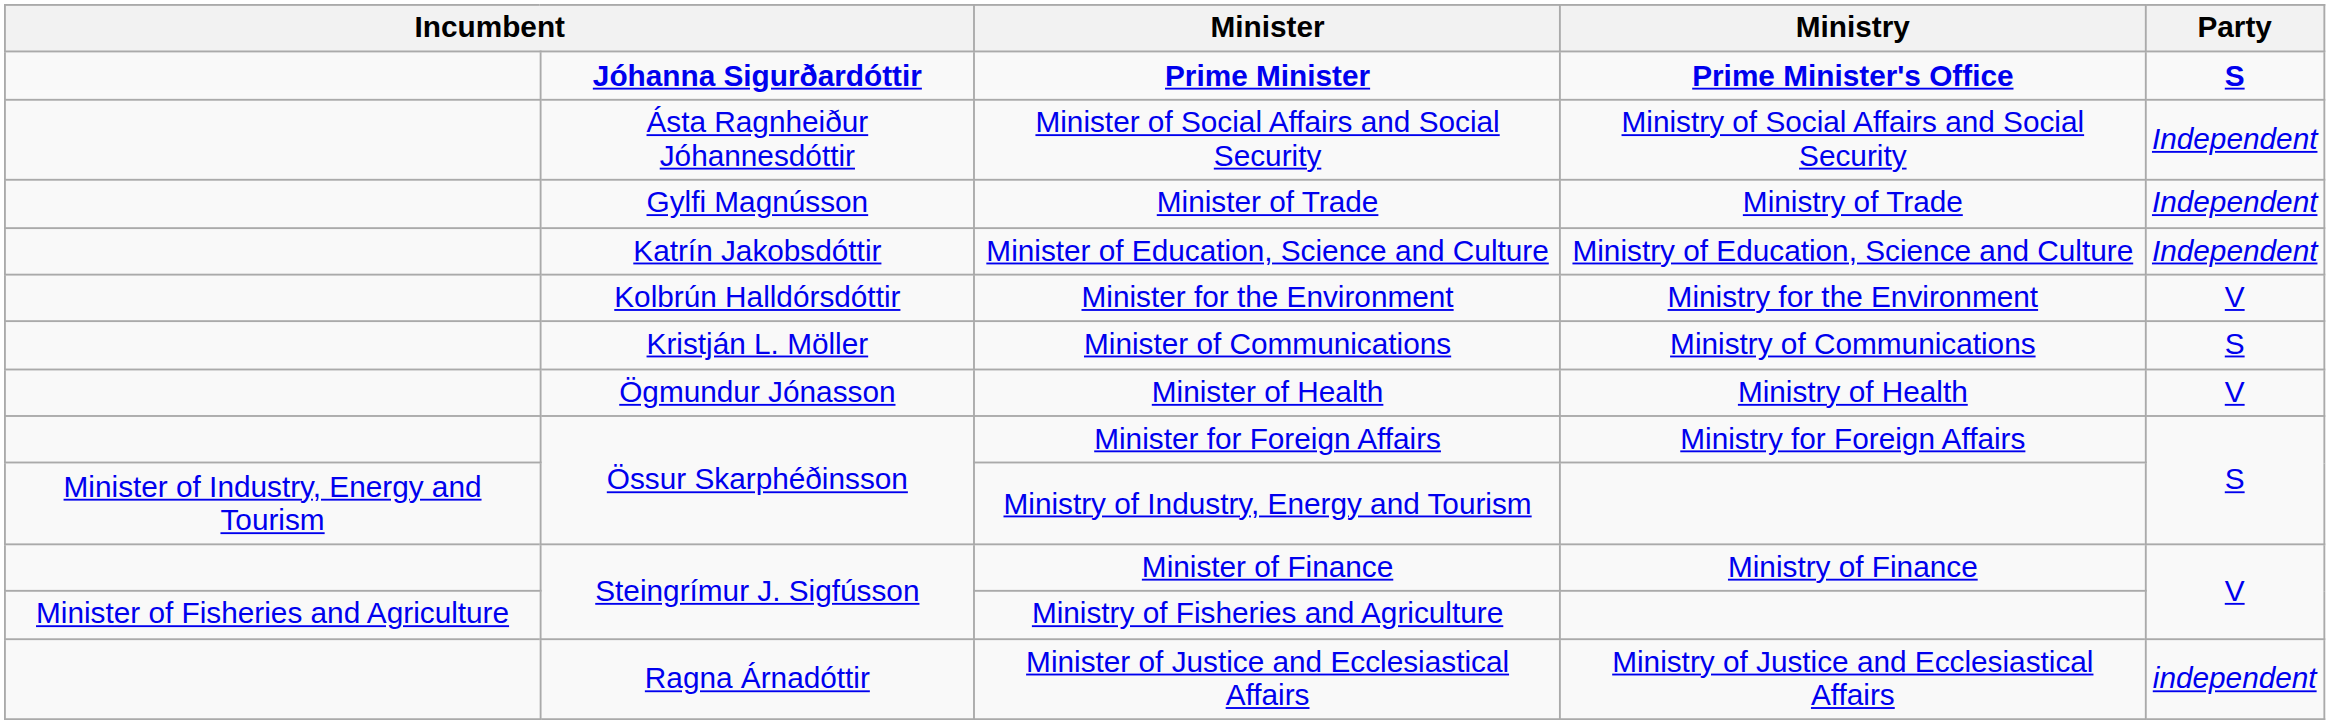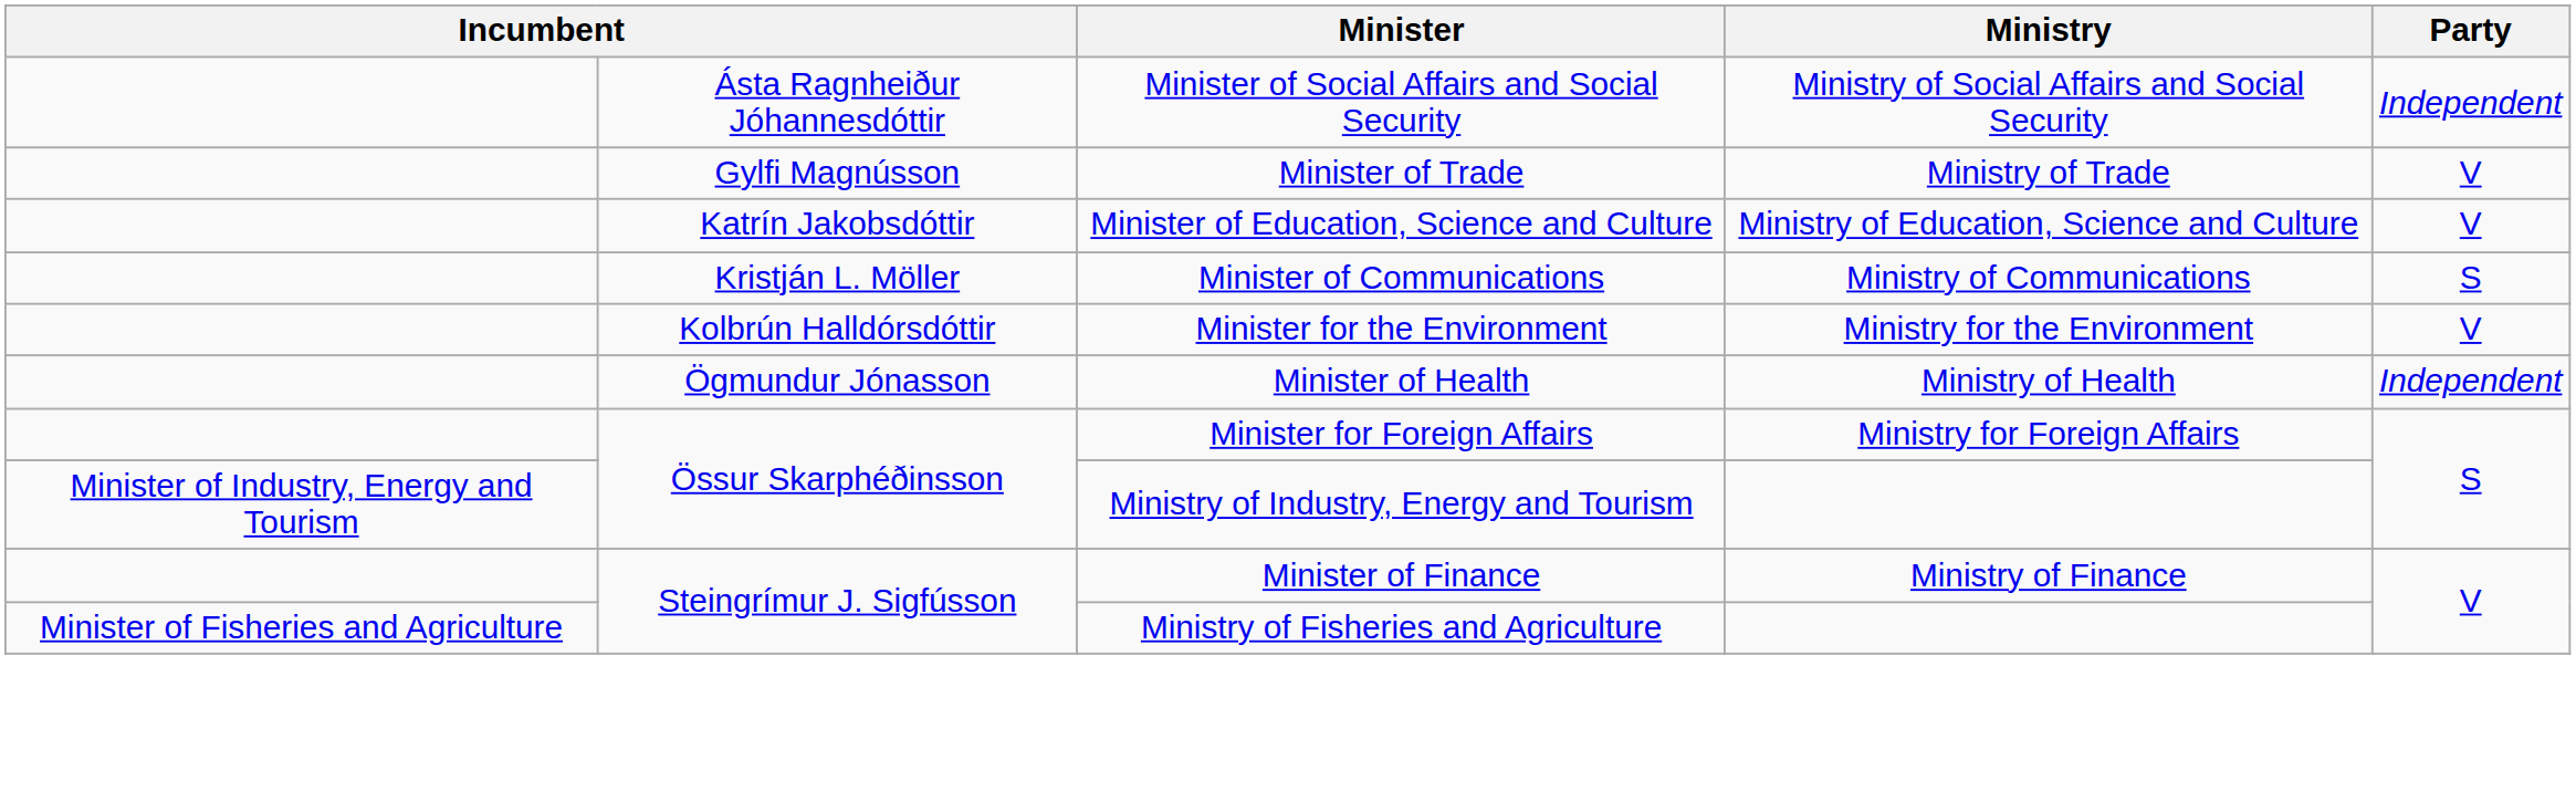 <table class="wikitable" style="text-align: center;">
 <tr>
 <th colspan=2>Incumbent</th>
 <th>Minister</th>
 <th>Ministry</th>
 <th>Party</th>
-</tr>
-<tr>
-<td></td>
-<td><strong><a href='#'>Jóhanna Sigurðardóttir</a></strong></td>
-<td><strong><a href='#'>Prime Minister</a><br></strong></td>
-<td><strong><a href='#'>Prime Minister's Office</a><br></strong></td>
-<td><strong><a href='#'>S</a></strong></td>
 </tr>
 <tr>
 <td></td>
 <td><a href='#'>Ásta Ragnheiður Jóhannesdóttir</a></td>
 <td><a href='#'>Minister of Social Affairs and Social Security</a><br></td>
 <td><a href='#'>Ministry of Social Affairs and Social Security</a><br></td>
 <td><em><a href='#'>Independent</a></em></td>
 </tr>
 <tr>
 <td></td>
 <td><a href='#'>Gylfi Magnússon</a></td>
 <td><a href='#'>Minister of Trade</a><br></td>
 <td><a href='#'>Ministry of Trade</a><br></td>
-<td><em><a href='#'>Independent</a></em></td>
+<td><a href='#'>V</a></td>
 </tr>
 <tr>
 <td></td>
 <td><a href='#'>Katrín Jakobsdóttir</a></td>
 <td><a href='#'>Minister of Education, Science and Culture</a><br></td>
 <td><a href='#'>Ministry of Education, Science and Culture</a><br></td>
-<td><em><a href='#'>Independent</a></em></td>
-</tr>
-<tr>
-<td></td>
-<td><a href='#'>Kolbrún Halldórsdóttir</a></td>
-<td><a href='#'>Minister for the Environment</a><br></td>
-<td><a href='#'>Ministry for the Environment</a><br></td>
 <td><a href='#'>V</a></td>
 </tr>
 <tr>
 <td></td>
 <td><a href='#'>Kristján L. Möller</a></td>
 <td><a href='#'>Minister of Communications</a><br></td>
 <td><a href='#'>Ministry of Communications</a><br></td>
 <td><a href='#'>S</a></td>
 </tr>
 <tr>
 <td></td>
+<td><a href='#'>Kolbrún Halldórsdóttir</a></td>
+<td><a href='#'>Minister for the Environment</a><br></td>
+<td><a href='#'>Ministry for the Environment</a><br></td>
+<td><a href='#'>V</a></td>
+</tr>
+<tr>
+<td></td>
 <td><a href='#'>Ögmundur Jónasson</a></td>
 <td><a href='#'>Minister of Health</a><br></td>
 <td><a href='#'>Ministry of Health</a><br></td>
-<td><a href='#'>V</a></td>
+<td><em><a href='#'>Independent</a></em></td>
 </tr>
 <tr>
 <td></td>
 <td rowspan=2><a href='#'>Össur Skarphéðinsson</a></td>
 <td><a href='#'>Minister for Foreign Affairs</a><br></td>
 <td><a href='#'>Ministry for Foreign Affairs</a><br></td>
 <td rowspan=2><a href='#'>S</a></td>
 </tr>
 <tr>
 <td><a href='#'>Minister of Industry, Energy and Tourism</a><br></td>
 <td><a href='#'>Ministry of Industry, Energy and Tourism</a><br></td>
 </tr>
 <tr>
 <td></td>
 <td rowspan=2><a href='#'>Steingrímur J. Sigfússon</a></td>
 <td><a href='#'>Minister of Finance</a><br></td>
 <td><a href='#'>Ministry of Finance</a><br></td>
 <td rowspan=2><a href='#'>V</a></td>
 </tr>
 <tr>
 <td><a href='#'>Minister of Fisheries and Agriculture</a><br></td>
 <td><a href='#'>Ministry of Fisheries and Agriculture</a><br></td>
 </tr>
-<tr>
-<td></td>
-<td><a href='#'>Ragna Árnadóttir</a></td>
-<td><a href='#'>Minister of Justice and Ecclesiastical Affairs</a><br></td>
-<td><a href='#'>Ministry of Justice and Ecclesiastical Affairs</a><br></td>
-<td><em><a href='#'>independent</a></em></td>
-</tr>
 </table>
